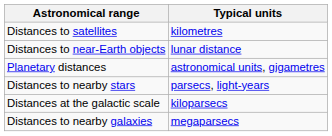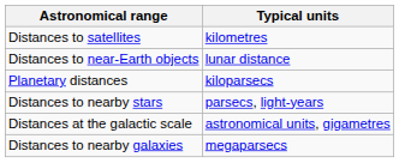 <table class="wikitable">
 <tr>
 <th>Astronomical range</th>
 <th>Typical units</th>
 </tr>
 <tr>
 <td>Distances to <a href='#'>satellites</a></td>
 <td><a href='#'>kilometres</a></td>
 </tr>
 <tr>
 <td>Distances to <a href='#'>near-Earth objects</a></td>
 <td><a href='#'>lunar distance</a></td>
 </tr>
 <tr>
 <td><a href='#'>Planetary</a> distances</td>
-<td><a href='#'>astronomical units</a>, <a href='#'>gigametres</a></td>
+<td><a href='#'>kiloparsecs</a></td>
 </tr>
 <tr>
 <td>Distances to nearby <a href='#'>stars</a></td>
 <td><a href='#'>parsecs</a>, <a href='#'>light-years</a></td>
 </tr>
 <tr>
 <td>Distances at the galactic scale</td>
-<td><a href='#'>kiloparsecs</a></td>
+<td><a href='#'>astronomical units</a>, <a href='#'>gigametres</a></td>
 </tr>
 <tr>
 <td>Distances to nearby <a href='#'>galaxies</a></td>
 <td><a href='#'>megaparsecs</a></td>
 </tr>
 </table>
